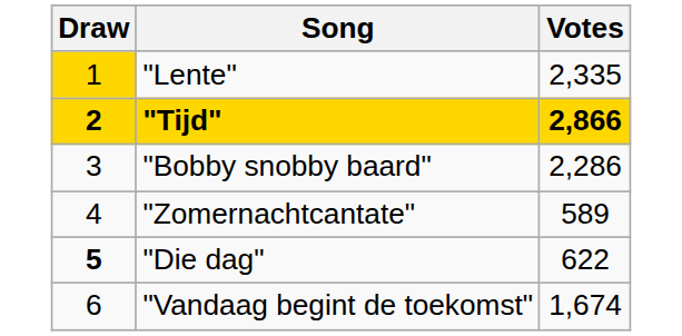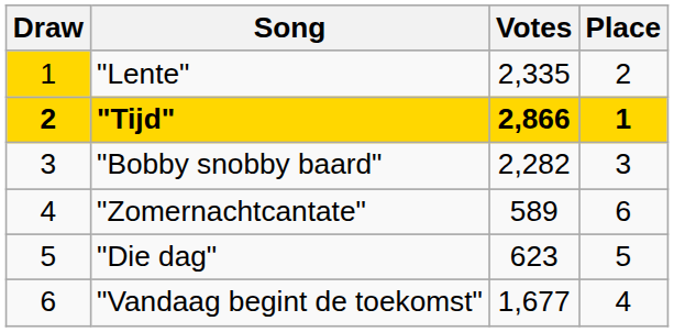 <table class="sortable wikitable" style="margin: 1em auto 1em auto; text-align:center">
 <tr>
 <th>Draw</th>
 <th>Song</th>
 <th>Votes</th>
+<th>Place</th>
 </tr>
 <tr>
 <td style="background: gold;">1</td>
 <td align="left">"Lente"</td>
 <td>2,335</td>
+<td>2</td>
 </tr>
 <tr style="font-weight:bold; background:gold;">
 <td>2</td>
 <td align="left">"Tijd"</td>
 <td>2,866</td>
+<td>1</td>
 </tr>
 <tr>
 <td>3</td>
 <td align="left">"Bobby snobby baard"</td>
-<td>2,286</td>
+<td>2,282</td>
+<td>3</td>
 </tr>
 <tr>
 <td>4</td>
 <td align="left">"Zomernachtcantate"</td>
 <td>589</td>
+<td>6</td>
 </tr>
 <tr>
-<td><strong>5</strong></td>
+<td>5</td>
 <td align="left">"Die dag"</td>
-<td>622</td>
+<td>623</td>
+<td>5</td>
 </tr>
 <tr>
 <td>6</td>
 <td align="left">"Vandaag begint de toekomst"</td>
-<td>1,674</td>
+<td>1,677</td>
+<td>4</td>
 </tr>
 </table>
